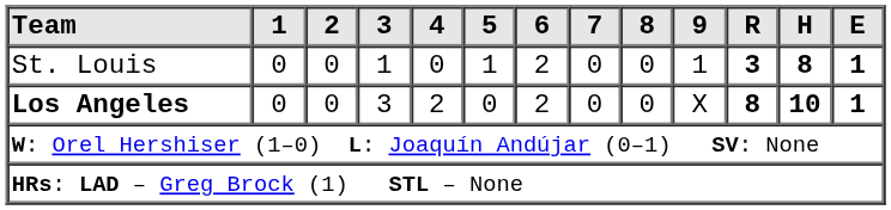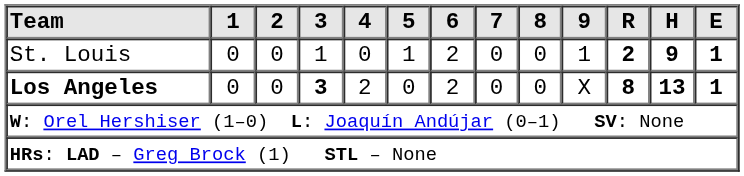 <table border=1 cellspacing=0 width=425 style="margin-left:3em;">
 <tr style="text-align:center; background-color:#e6e6e6;">
 <th align=left width=28%>Team</th>
 <th width=6%>1</th>
 <th width=6%>2</th>
 <th width=6%>3</th>
 <th width=6%>4</th>
 <th width=6%>5</th>
 <th width=6%>6</th>
 <th width=6%>7</th>
 <th width=6%>8</th>
 <th width=6%>9</th>
 <th width=6%>R</th>
 <th width=6%>H</th>
 <th width=6%>E</th>
 </tr>
 <tr style="text-align:center;">
 <td align=left>St. Louis</td>
 <td>0</td>
 <td>0</td>
 <td>1</td>
 <td>0</td>
 <td>1</td>
 <td>2</td>
 <td>0</td>
 <td>0</td>
 <td>1</td>
-<td><strong>3</strong></td>
-<td><strong>8</strong></td>
+<td><strong>2</strong></td>
+<td><strong>9</strong></td>
 <td><strong>1</strong></td>
 </tr>
 <tr style="text-align:center;">
 <td align=left><strong>Los Angeles</strong></td>
 <td>0</td>
 <td>0</td>
-<td>3</td>
+<td><strong>3</strong></td>
 <td>2</td>
 <td>0</td>
 <td>2</td>
 <td>0</td>
 <td>0</td>
 <td>X</td>
 <td><strong>8</strong></td>
-<td><strong>10</strong></td>
+<td><strong>13</strong></td>
 <td><strong>1</strong></td>
 </tr>
 <tr style="text-align:left;">
 <td colspan=13><small><strong>W</strong>: <a href='#'>Orel Hershiser</a> (1–0)  <strong>L</strong>: <a href='#'>Joaquín Andújar</a> (0–1)   <strong>SV</strong>: None</small></td>
 </tr>
 <tr style="text-align:left;">
 <td colspan=13><small><strong>HRs</strong>: <strong>LAD</strong> – <a href='#'>Greg Brock</a> (1)   <strong>STL</strong> – None</small></td>
 </tr>
 </table>
